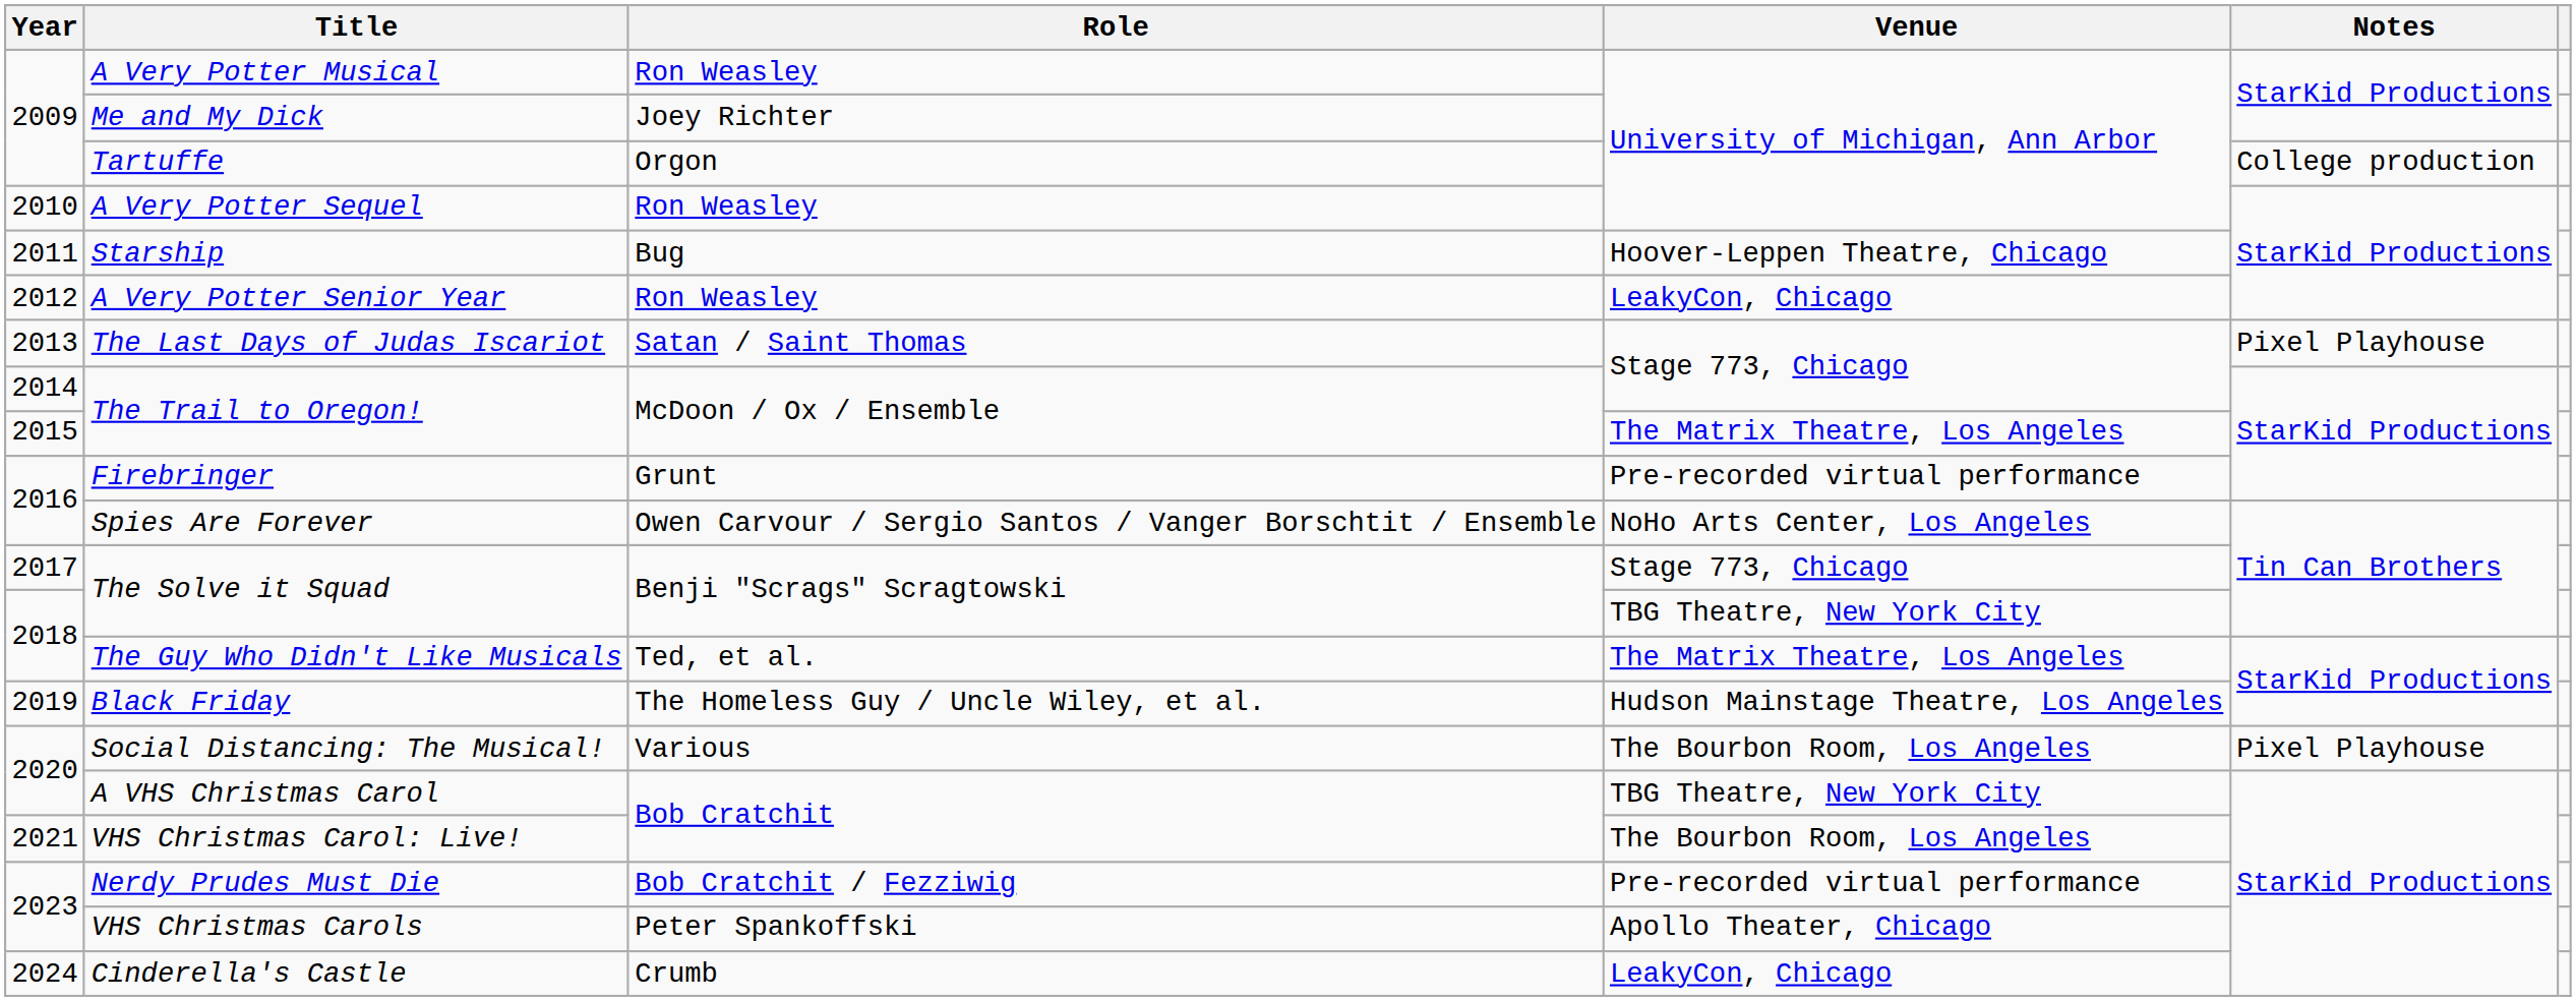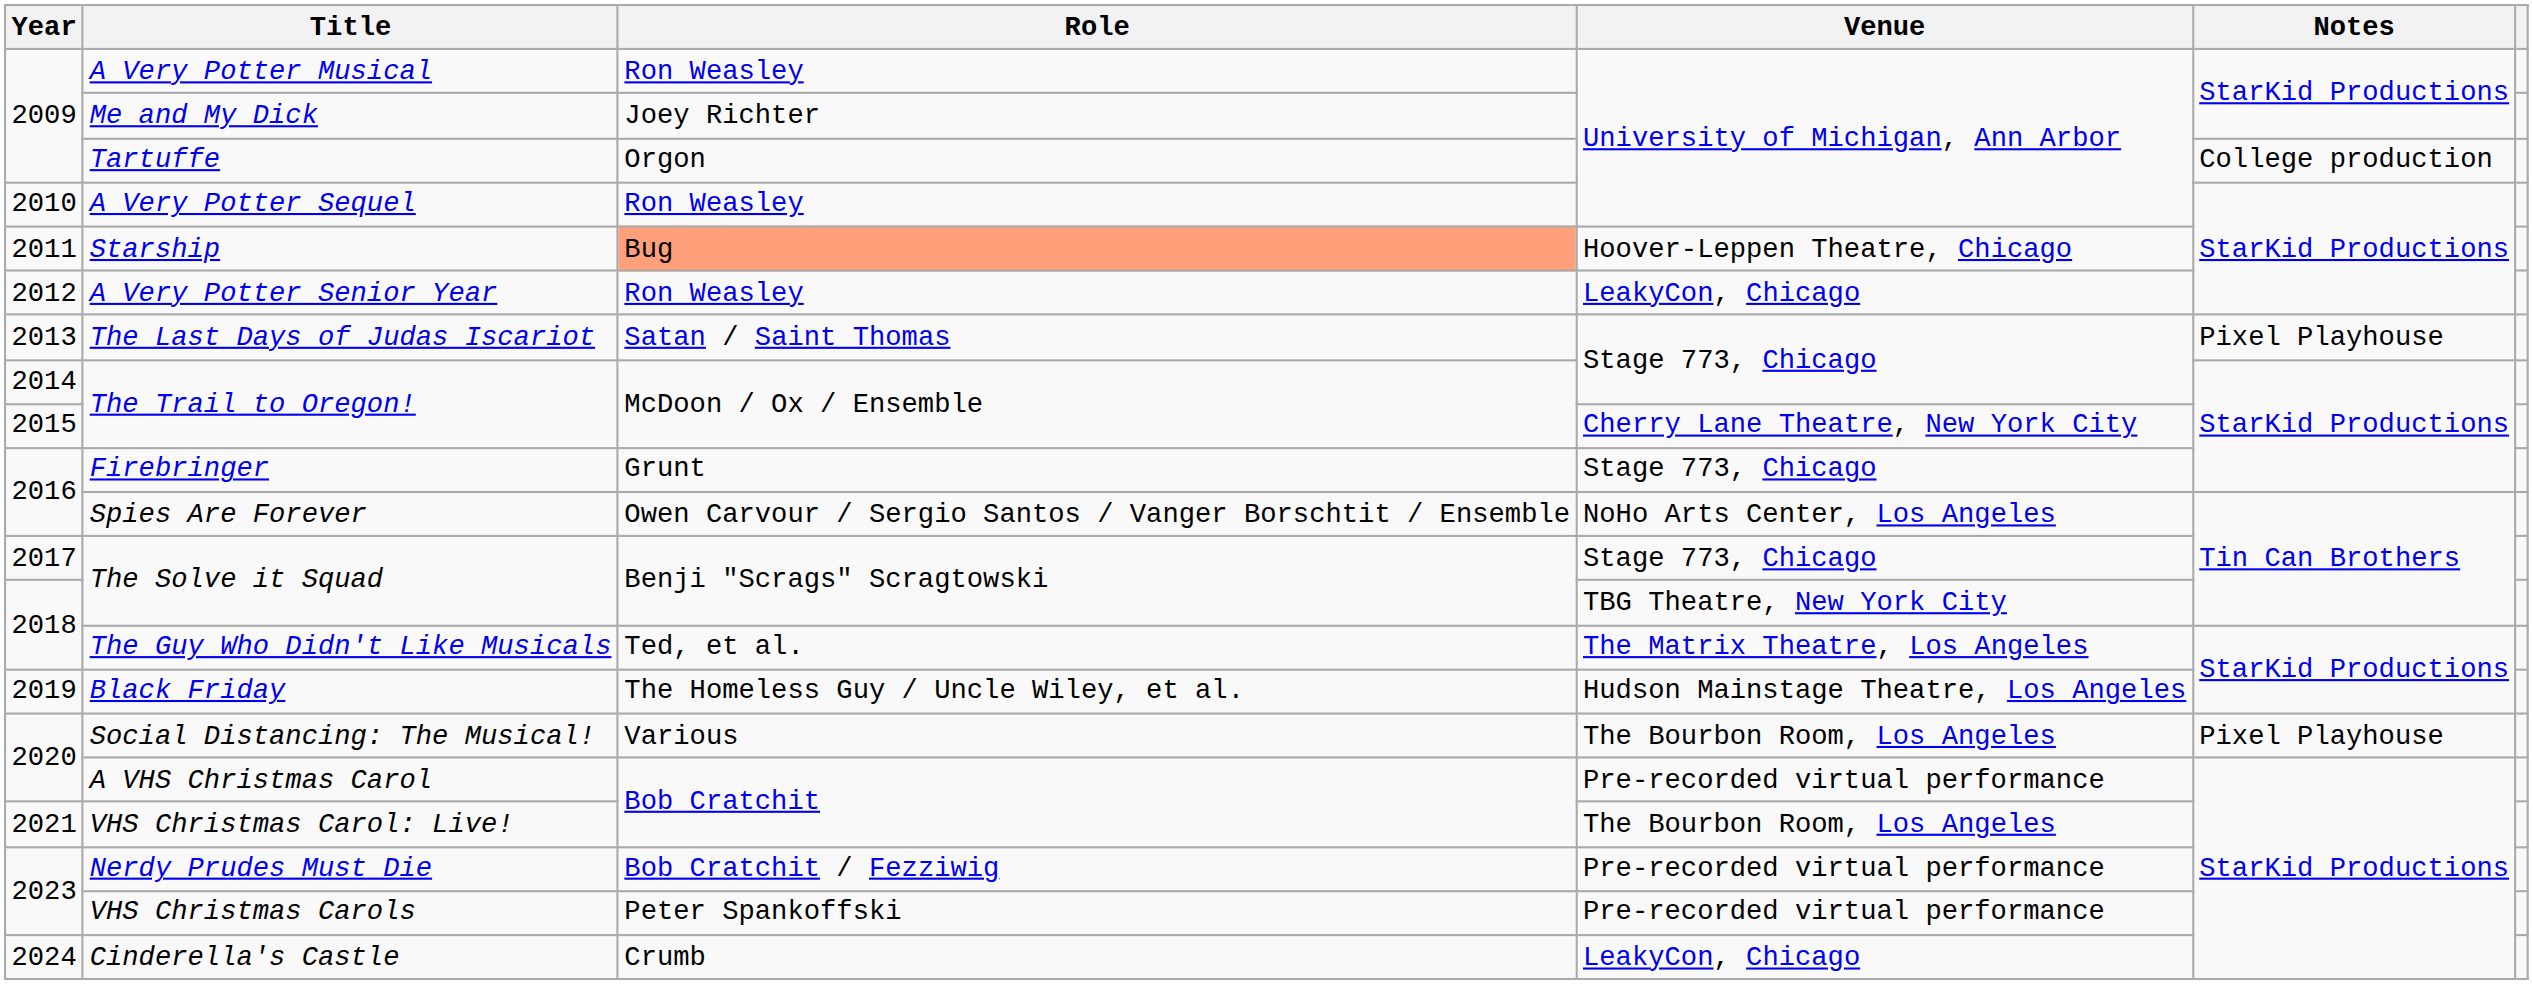 <table class="wikitable">
 <tr>
 <th scope="col">Year</th>
 <th scope="col">Title</th>
 <th scope="col">Role</th>
 <th scope="col" class="unsortable">Venue</th>
 <th scope="col" class="unsortable">Notes</th>
 <th scope="col" class="unsortable"></th>
 </tr>
 <tr>
 <td rowspan="3">2009</td>
 <td><em><a href='#'>A Very Potter Musical</a></em></td>
 <td><a href='#'>Ron Weasley</a></td>
 <td rowspan="4"><a href='#'>University of Michigan</a>, <a href='#'>Ann Arbor</a></td>
 <td rowspan="2"><a href='#'>StarKid Productions</a></td>
 <td></td>
 </tr>
 <tr>
 <td><em><a href='#'>Me and My Dick</a></em></td>
 <td>Joey Richter</td>
 <td></td>
 </tr>
 <tr>
 <td><em><a href='#'>Tartuffe</a></em></td>
 <td>Orgon</td>
 <td>College production</td>
 <td></td>
 </tr>
 <tr>
 <td>2010</td>
 <td><em><a href='#'>A Very Potter Sequel</a></em></td>
 <td><a href='#'>Ron Weasley</a></td>
 <td rowspan="3"><a href='#'>StarKid Productions</a></td>
 <td></td>
 </tr>
 <tr>
 <td>2011</td>
 <td><em><a href='#'>Starship</a></em></td>
-<td>Bug</td>
+<td style="background: lightsalmon;">Bug</td>
 <td>Hoover-Leppen Theatre, <a href='#'>Chicago</a></td>
 <td></td>
 </tr>
 <tr>
 <td>2012</td>
 <td><em><a href='#'>A Very Potter Senior Year</a></em></td>
 <td><a href='#'>Ron Weasley</a></td>
 <td><a href='#'>LeakyCon</a>, <a href='#'>Chicago</a></td>
 <td></td>
 </tr>
 <tr>
 <td>2013</td>
 <td><em><a href='#'>The Last Days of Judas Iscariot</a></em></td>
 <td><a href='#'>Satan</a> / <a href='#'>Saint Thomas</a></td>
 <td rowspan="2">Stage 773, <a href='#'>Chicago</a></td>
 <td>Pixel Playhouse</td>
 <td></td>
 </tr>
 <tr>
 <td>2014</td>
 <td rowspan="2"><em><a href='#'>The Trail to Oregon!</a></em></td>
 <td rowspan="2">McDoon / Ox / Ensemble</td>
 <td rowspan="3"><a href='#'>StarKid Productions</a></td>
 <td></td>
 </tr>
 <tr>
 <td>2015</td>
-<td><a href='#'>The Matrix Theatre</a>, <a href='#'>Los Angeles</a></td>
+<td><a href='#'>Cherry Lane Theatre</a>, <a href='#'>New York City</a></td>
 <td></td>
 </tr>
 <tr>
 <td rowspan="2">2016</td>
 <td><em><a href='#'>Firebringer</a></em></td>
 <td>Grunt</td>
-<td>Pre-recorded virtual performance</td>
+<td>Stage 773, <a href='#'>Chicago</a></td>
 <td></td>
 </tr>
 <tr>
 <td><em>Spies Are Forever</em></td>
 <td>Owen Carvour / Sergio Santos / Vanger Borschtit / Ensemble</td>
 <td>NoHo Arts Center, <a href='#'>Los Angeles</a></td>
 <td rowspan="3"><a href='#'>Tin Can Brothers</a></td>
 <td></td>
 </tr>
 <tr>
 <td>2017</td>
 <td rowspan="2"><em>The Solve it Squad</em></td>
 <td rowspan="2">Benji "Scrags" Scragtowski</td>
 <td>Stage 773, <a href='#'>Chicago</a></td>
 <td></td>
 </tr>
 <tr>
 <td rowspan="2">2018</td>
 <td>TBG Theatre, <a href='#'>New York City</a></td>
 <td></td>
 </tr>
 <tr>
 <td><em><a href='#'>The Guy Who Didn't Like Musicals</a></em></td>
 <td>Ted, et al.</td>
 <td><a href='#'>The Matrix Theatre</a>, <a href='#'>Los Angeles</a></td>
 <td rowspan="2"><a href='#'>StarKid Productions</a></td>
 <td></td>
 </tr>
 <tr>
 <td>2019</td>
 <td><em><a href='#'>Black Friday</a></em></td>
 <td>The Homeless Guy / Uncle Wiley, et al.</td>
 <td>Hudson Mainstage Theatre, <a href='#'>Los Angeles</a></td>
 <td></td>
 </tr>
 <tr>
 <td rowspan="2">2020</td>
 <td><em>Social Distancing: The Musical!</em></td>
 <td>Various</td>
 <td>The Bourbon Room, <a href='#'>Los Angeles</a></td>
 <td>Pixel Playhouse</td>
 <td></td>
 </tr>
 <tr>
 <td><em>A VHS Christmas Carol</em></td>
 <td rowspan="2"><a href='#'>Bob Cratchit</a></td>
-<td>TBG Theatre, <a href='#'>New York City</a></td>
+<td>Pre-recorded virtual performance</td>
 <td rowspan="5"><a href='#'>StarKid Productions</a></td>
 <td></td>
 </tr>
 <tr>
 <td>2021</td>
 <td><em>VHS Christmas Carol: Live!</em></td>
 <td>The Bourbon Room, <a href='#'>Los Angeles</a></td>
 <td></td>
 </tr>
 <tr>
 <td rowspan="2">2023</td>
 <td><em><a href='#'>Nerdy Prudes Must Die</a></em></td>
 <td><a href='#'>Bob Cratchit</a> / <a href='#'>Fezziwig</a></td>
 <td>Pre-recorded virtual performance</td>
 <td></td>
 </tr>
 <tr>
 <td><em>VHS Christmas Carols</em></td>
 <td>Peter Spankoffski</td>
-<td>Apollo Theater, <a href='#'>Chicago</a></td>
+<td>Pre-recorded virtual performance</td>
 <td></td>
 </tr>
 <tr>
 <td>2024</td>
 <td><em>Cinderella's Castle</em></td>
 <td>Crumb</td>
 <td><a href='#'>LeakyCon</a>, <a href='#'>Chicago</a></td>
 <td></td>
 </tr>
 </table>
